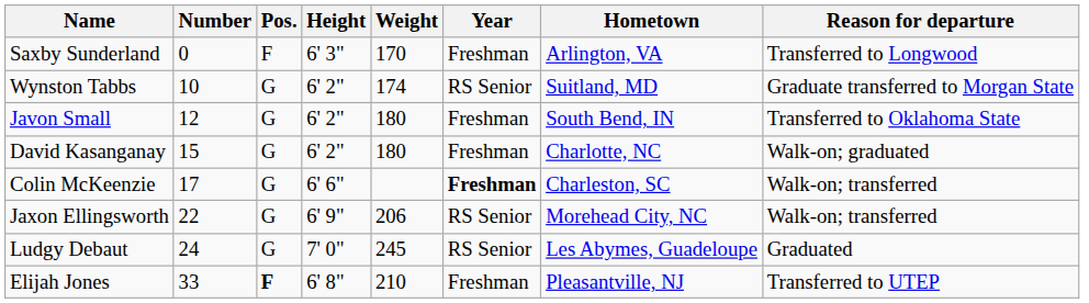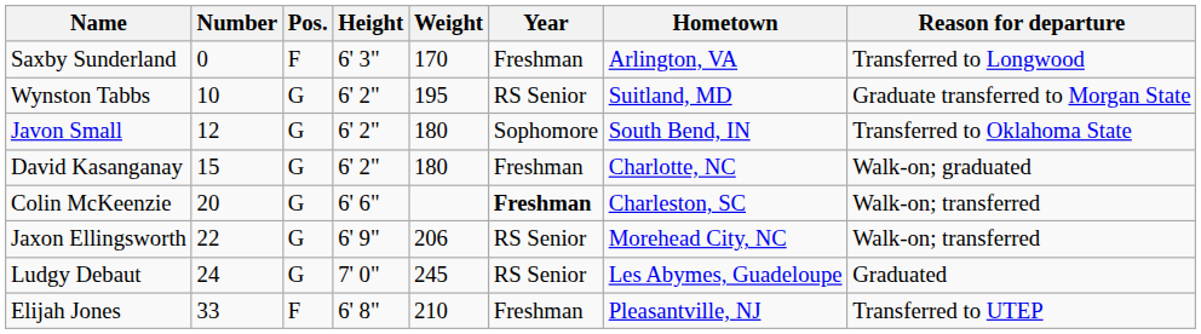 <table class="wikitable sortable" border="1">
 <tr>
 <th>Name</th>
 <th>Number</th>
 <th>Pos.</th>
 <th>Height</th>
 <th>Weight</th>
 <th>Year</th>
 <th>Hometown</th>
 <th class="unsortable">Reason for departure</th>
 </tr>
 <tr>
 <td>Saxby Sunderland</td>
 <td>0</td>
 <td>F</td>
 <td>6' 3"</td>
 <td>170</td>
 <td>Freshman</td>
 <td><a href='#'>Arlington, VA</a></td>
 <td>Transferred to <a href='#'>Longwood</a></td>
 </tr>
 <tr>
 <td>Wynston Tabbs</td>
 <td>10</td>
 <td>G</td>
 <td>6' 2"</td>
-<td>174</td>
+<td>195</td>
 <td>RS Senior</td>
 <td><a href='#'>Suitland, MD</a></td>
 <td>Graduate transferred to <a href='#'>Morgan State</a></td>
 </tr>
 <tr>
 <td><a href='#'>Javon Small</a></td>
 <td>12</td>
 <td>G</td>
 <td>6' 2"</td>
 <td>180</td>
-<td>Freshman</td>
+<td>Sophomore</td>
 <td><a href='#'>South Bend, IN</a></td>
 <td>Transferred to <a href='#'>Oklahoma State</a></td>
 </tr>
 <tr>
 <td>David Kasanganay</td>
 <td>15</td>
 <td>G</td>
 <td>6' 2"</td>
 <td>180</td>
 <td>Freshman</td>
 <td><a href='#'>Charlotte, NC</a></td>
 <td>Walk-on; graduated</td>
 </tr>
 <tr>
 <td>Colin McKeenzie</td>
-<td>17</td>
+<td>20</td>
 <td>G</td>
 <td>6' 6"</td>
 <td></td>
 <td><strong>Freshman</strong></td>
 <td><a href='#'>Charleston, SC</a></td>
 <td>Walk-on; transferred</td>
 </tr>
 <tr>
 <td>Jaxon Ellingsworth</td>
 <td>22</td>
 <td>G</td>
 <td>6' 9"</td>
 <td>206</td>
 <td>RS Senior</td>
 <td><a href='#'>Morehead City, NC</a></td>
 <td>Walk-on; transferred</td>
 </tr>
 <tr>
 <td>Ludgy Debaut</td>
 <td>24</td>
 <td>G</td>
 <td>7' 0"</td>
 <td>245</td>
 <td>RS Senior</td>
 <td><a href='#'>Les Abymes, Guadeloupe</a></td>
 <td>Graduated</td>
 </tr>
 <tr>
 <td>Elijah Jones</td>
 <td>33</td>
-<td><strong>F</strong></td>
+<td>F</td>
 <td>6' 8"</td>
 <td>210</td>
 <td>Freshman</td>
 <td><a href='#'>Pleasantville, NJ</a></td>
 <td>Transferred to <a href='#'>UTEP</a></td>
 </tr>
 </table>
